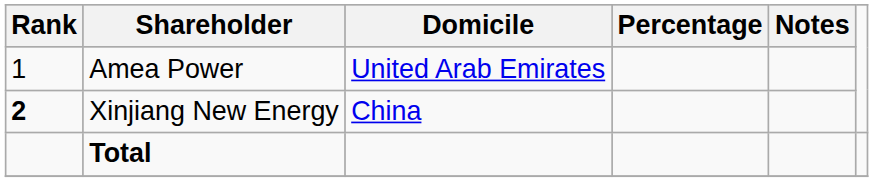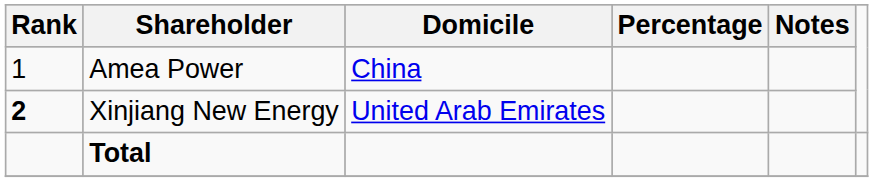 <table class="wikitable sortable" style="margin: 0.5em auto">
 <tr>
 <th>Rank</th>
 <th>Shareholder</th>
 <th>Domicile</th>
 <th>Percentage</th>
 <th>Notes</th>
 </tr>
 <tr>
 <td>1</td>
 <td>Amea Power</td>
-<td><a href='#'>United Arab Emirates</a></td>
+<td><a href='#'>China</a></td>
 <td></td>
 <td></td>
 </tr>
 <tr>
 <td><strong>2</strong></td>
 <td>Xinjiang New Energy</td>
-<td><a href='#'>China</a></td>
+<td><a href='#'>United Arab Emirates</a></td>
 <td></td>
 <td></td>
 </tr>
 <tr>
 <td></td>
 <td><strong>Total</strong></td>
 <td></td>
 <td></td>
 <td></td>
 <td></td>
 </tr>
 <tr>
 </tr>
 </table>
